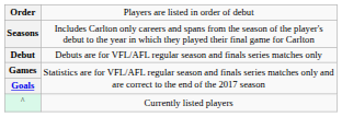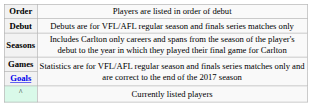 <table class="wikitable plainrowheaders"  style="font-size:90%; text-align:center; width:40%;">
 <tr>
 <th scope="row" style="text-align:center;">Order</th>
 <td>Players are listed in order of debut</td>
 </tr>
 <tr>
+<th scope="row" style="text-align:center;">Debut</th>
+<td>Debuts are for VFL/AFL regular season and finals series matches only</td>
+</tr>
+<tr>
 <th scope="row" style="text-align:center;">Seasons</th>
 <td>Includes Carlton only careers and spans from the season of the player's debut to the year in which they played their final game for Carlton</td>
-</tr>
-<tr>
-<th scope="row" style="text-align:center;">Debut</th>
-<td>Debuts are for VFL/AFL regular season and finals series matches only</td>
 </tr>
 <tr>
 <th scope="row" style="text-align:center;">Games</th>
 <td rowspan="2">Statistics are for VFL/AFL regular season and finals series matches only and are correct to the end of the 2017 season</td>
 </tr>
 <tr>
 <th scope="row" style="text-align:center;"><a href='#'>Goals</a></th>
 </tr>
 <tr>
 <td scope="row" style="text-align:center; background:#D9F9E9;"><sup>^</sup></td>
 <td>Currently listed players</td>
 </tr>
 </table>
